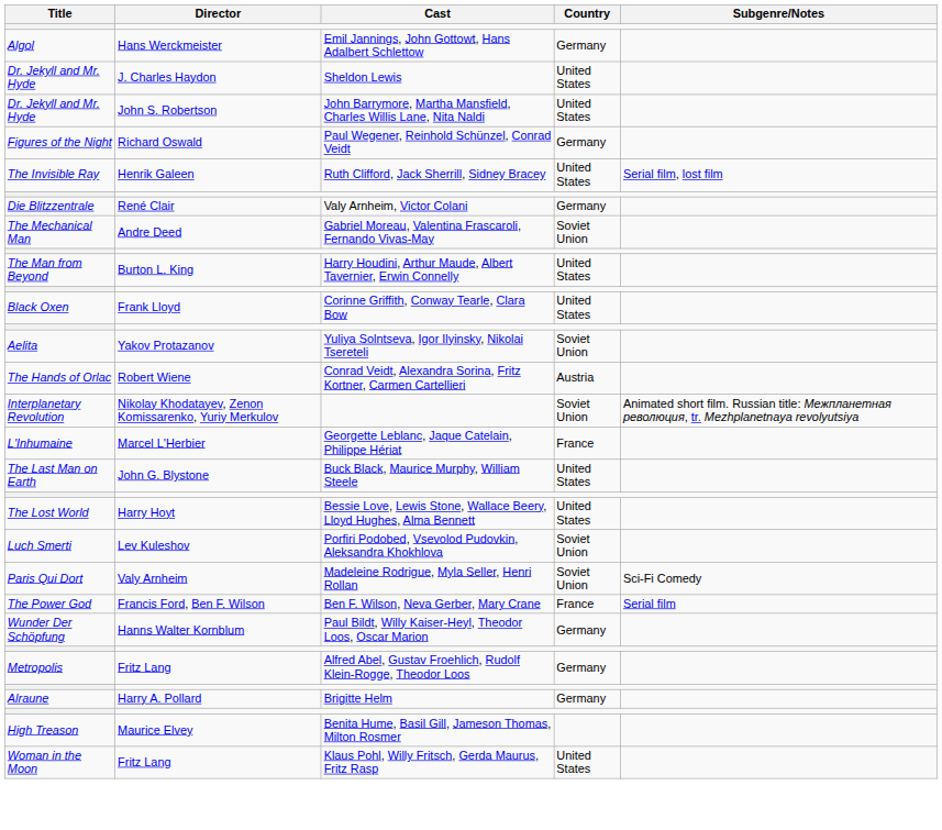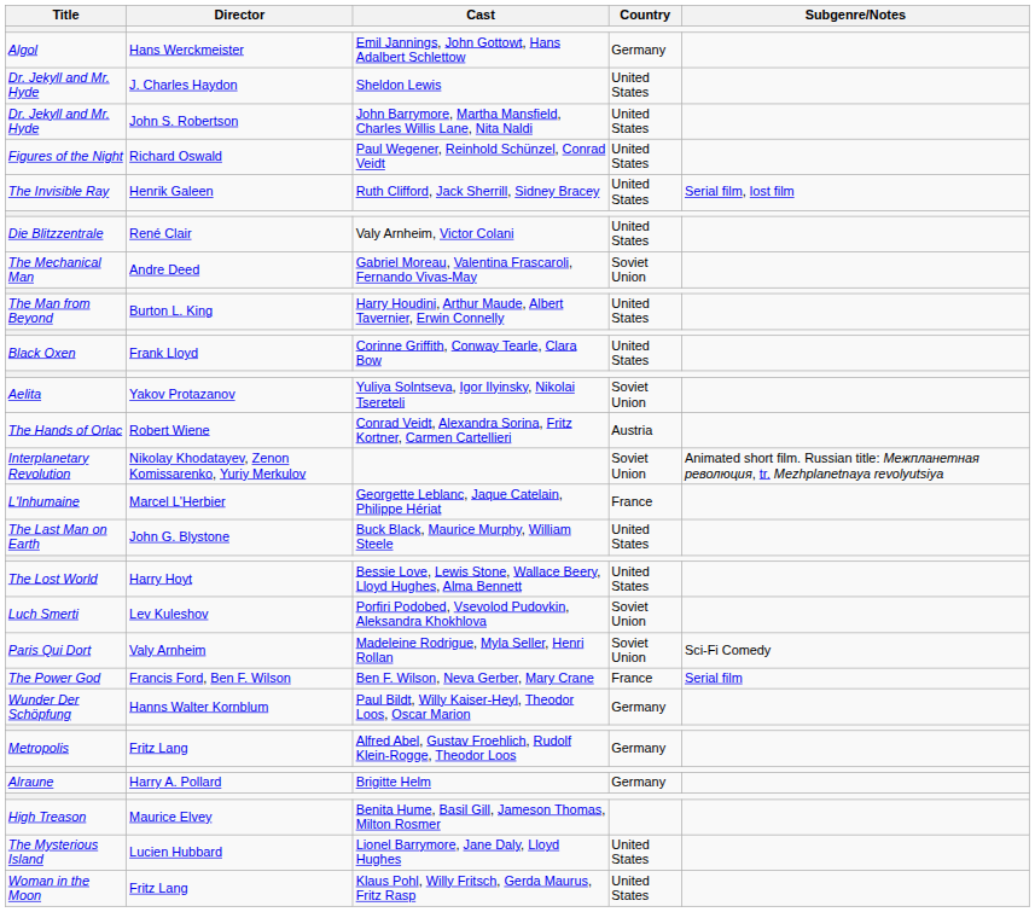 <table class="wikitable">
 <tr>
 <th>Title</th>
 <th>Director</th>
 <th>Cast</th>
 <th>Country</th>
 <th>Subgenre/Notes</th>
 </tr>
 <tr>
 <th><a href='#'></a></th>
 </tr>
 <tr>
 <td><em><a href='#'>Algol</a></em></td>
 <td><a href='#'>Hans Werckmeister</a></td>
 <td><a href='#'>Emil Jannings</a>, <a href='#'>John Gottowt</a>, <a href='#'>Hans Adalbert Schlettow</a></td>
 <td>Germany</td>
 <td></td>
 </tr>
 <tr>
 <td><em><a href='#'>Dr. Jekyll and Mr. Hyde</a></em></td>
 <td><a href='#'>J. Charles Haydon</a></td>
 <td><a href='#'>Sheldon Lewis</a></td>
 <td>United States</td>
 <td></td>
 </tr>
 <tr>
 <td><em><a href='#'>Dr. Jekyll and Mr. Hyde</a></em></td>
 <td><a href='#'>John S. Robertson</a></td>
 <td><a href='#'>John Barrymore</a>, <a href='#'>Martha Mansfield</a>, <a href='#'>Charles Willis Lane</a>, <a href='#'>Nita Naldi</a></td>
 <td>United States</td>
 <td></td>
 </tr>
 <tr>
 <td><em><a href='#'>Figures of the Night</a></em></td>
 <td><a href='#'>Richard Oswald</a></td>
 <td><a href='#'>Paul Wegener</a>, <a href='#'>Reinhold Schünzel</a>, <a href='#'>Conrad Veidt</a></td>
-<td>Germany</td>
+<td>United States</td>
 <td></td>
 </tr>
 <tr>
 <td><em><a href='#'>The Invisible Ray</a></em></td>
 <td><a href='#'>Henrik Galeen</a></td>
 <td><a href='#'>Ruth Clifford</a>, <a href='#'>Jack Sherrill</a>, <a href='#'>Sidney Bracey</a></td>
 <td>United States</td>
 <td><a href='#'>Serial film</a>, <a href='#'>lost film</a></td>
 </tr>
 <tr>
 <th><a href='#'></a></th>
 </tr>
 <tr>
 <td><em><a href='#'>Die Blitzzentrale</a></em></td>
 <td><a href='#'>René Clair</a></td>
 <td>Valy Arnheim, <a href='#'>Victor Colani</a></td>
-<td>Germany</td>
+<td>United States</td>
 <td></td>
 </tr>
 <tr>
 <td><em><a href='#'>The Mechanical Man</a></em></td>
 <td><a href='#'>Andre Deed</a></td>
 <td><a href='#'>Gabriel Moreau</a>, <a href='#'>Valentina Frascaroli</a>, <a href='#'>Fernando Vivas-May</a></td>
 <td>Soviet Union</td>
 <td></td>
 </tr>
 <tr>
 <th><a href='#'></a></th>
 </tr>
 <tr>
 <td><em><a href='#'>The Man from Beyond</a></em></td>
 <td><a href='#'>Burton L. King</a></td>
 <td><a href='#'>Harry Houdini</a>, <a href='#'>Arthur Maude</a>, <a href='#'>Albert Tavernier</a>, <a href='#'>Erwin Connelly</a></td>
 <td>United States</td>
 <td></td>
 </tr>
 <tr>
 <th><a href='#'></a></th>
 </tr>
 <tr>
 <td><em><a href='#'>Black Oxen</a></em></td>
 <td><a href='#'>Frank Lloyd</a></td>
 <td><a href='#'>Corinne Griffith</a>, <a href='#'>Conway Tearle</a>, <a href='#'>Clara Bow</a></td>
 <td>United States</td>
 <td></td>
 </tr>
 <tr>
 <th><a href='#'></a></th>
 </tr>
 <tr>
 <td><em><a href='#'>Aelita</a></em></td>
 <td><a href='#'>Yakov Protazanov</a></td>
 <td><a href='#'>Yuliya Solntseva</a>, <a href='#'>Igor Ilyinsky</a>, <a href='#'>Nikolai Tsereteli</a></td>
 <td>Soviet Union</td>
 <td></td>
 </tr>
 <tr>
 <td><em><a href='#'>The Hands of Orlac</a></em></td>
 <td><a href='#'>Robert Wiene</a></td>
 <td><a href='#'>Conrad Veidt</a>, <a href='#'>Alexandra Sorina</a>, <a href='#'>Fritz Kortner</a>, <a href='#'>Carmen Cartellieri</a></td>
 <td>Austria</td>
 <td></td>
 </tr>
 <tr>
 <td><em><a href='#'>Interplanetary Revolution</a></em></td>
 <td><a href='#'>Nikolay Khodatayev</a>, <a href='#'>Zenon Komissarenko</a>, <a href='#'>Yuriy Merkulov</a></td>
 <td></td>
 <td>Soviet Union</td>
 <td>Animated short film. Russian title: <em>Межпланетная революция</em>, <a href='#'>tr.</a> <em>Mezhplanetnaya revolyutsiya</em></td>
 </tr>
 <tr>
 <td><em><a href='#'>L'Inhumaine</a></em></td>
 <td><a href='#'>Marcel L'Herbier</a></td>
 <td><a href='#'>Georgette Leblanc</a>, <a href='#'>Jaque Catelain</a>, <a href='#'>Philippe Hériat</a></td>
 <td>France</td>
 <td></td>
 </tr>
 <tr>
 <td><em><a href='#'>The Last Man on Earth</a></em></td>
 <td><a href='#'>John G. Blystone</a></td>
 <td><a href='#'>Buck Black</a>, <a href='#'>Maurice Murphy</a>, <a href='#'>William Steele</a></td>
 <td>United States</td>
 <td></td>
 </tr>
 <tr>
 <th><a href='#'></a></th>
 </tr>
 <tr>
 <td><em><a href='#'>The Lost World</a></em></td>
 <td><a href='#'>Harry Hoyt</a></td>
 <td><a href='#'>Bessie Love</a>, <a href='#'>Lewis Stone</a>, <a href='#'>Wallace Beery</a>, <a href='#'>Lloyd Hughes</a>, <a href='#'>Alma Bennett</a></td>
 <td>United States</td>
 <td></td>
 </tr>
 <tr>
 <td><em><a href='#'>Luch Smerti</a></em></td>
 <td><a href='#'>Lev Kuleshov</a></td>
 <td><a href='#'>Porfiri Podobed</a>, <a href='#'>Vsevolod Pudovkin</a>, <a href='#'>Aleksandra Khokhlova</a></td>
 <td>Soviet Union</td>
 <td></td>
 </tr>
 <tr>
 <td><em><a href='#'>Paris Qui Dort</a></em></td>
 <td><a href='#'>Valy Arnheim</a></td>
 <td><a href='#'>Madeleine Rodrigue</a>, <a href='#'>Myla Seller</a>, <a href='#'>Henri Rollan</a></td>
 <td>Soviet Union</td>
 <td>Sci-Fi Comedy</td>
 </tr>
 <tr>
 <td><em><a href='#'>The Power God</a></em></td>
 <td><a href='#'>Francis Ford</a>, <a href='#'>Ben F. Wilson</a></td>
 <td><a href='#'>Ben F. Wilson</a>, <a href='#'>Neva Gerber</a>, <a href='#'>Mary Crane</a></td>
 <td>France</td>
 <td><a href='#'>Serial film</a></td>
 </tr>
 <tr>
 <td><em><a href='#'>Wunder Der Schöpfung</a></em></td>
 <td><a href='#'>Hanns Walter Kornblum</a></td>
 <td><a href='#'>Paul Bildt</a>, <a href='#'>Willy Kaiser-Heyl</a>, <a href='#'>Theodor Loos</a>, <a href='#'>Oscar Marion</a></td>
 <td>Germany</td>
 <td></td>
 </tr>
 <tr>
 <th><a href='#'></a></th>
 </tr>
 <tr>
 <td><em><a href='#'>Metropolis</a></em></td>
 <td><a href='#'>Fritz Lang</a></td>
 <td><a href='#'>Alfred Abel</a>, <a href='#'>Gustav Froehlich</a>, <a href='#'>Rudolf Klein-Rogge</a>, <a href='#'>Theodor Loos</a></td>
 <td>Germany</td>
 <td></td>
 </tr>
 <tr>
 <th><a href='#'></a></th>
 </tr>
 <tr>
 <td><em><a href='#'>Alraune</a></em></td>
 <td><a href='#'>Harry A. Pollard</a></td>
 <td><a href='#'>Brigitte Helm</a></td>
 <td>Germany</td>
 <td></td>
 </tr>
 <tr>
 <th><a href='#'></a></th>
 </tr>
 <tr>
 <td><em><a href='#'>High Treason</a></em></td>
 <td><a href='#'>Maurice Elvey</a></td>
 <td><a href='#'>Benita Hume</a>, <a href='#'>Basil Gill</a>, <a href='#'>Jameson Thomas</a>, <a href='#'>Milton Rosmer</a></td>
 <td></td>
 <td></td>
 </tr>
 <tr>
+<td><em><a href='#'>The Mysterious Island</a></em></td>
+<td><a href='#'>Lucien Hubbard</a></td>
+<td><a href='#'>Lionel Barrymore</a>, <a href='#'>Jane Daly</a>, <a href='#'>Lloyd Hughes</a></td>
+<td>United States</td>
+<td></td>
+</tr>
+<tr>
 <td><em><a href='#'>Woman in the Moon</a></em></td>
 <td><a href='#'>Fritz Lang</a></td>
 <td><a href='#'>Klaus Pohl</a>, <a href='#'>Willy Fritsch</a>, <a href='#'>Gerda Maurus</a>, <a href='#'>Fritz Rasp</a></td>
 <td>United States</td>
 <td></td>
 </tr>
 </table>
